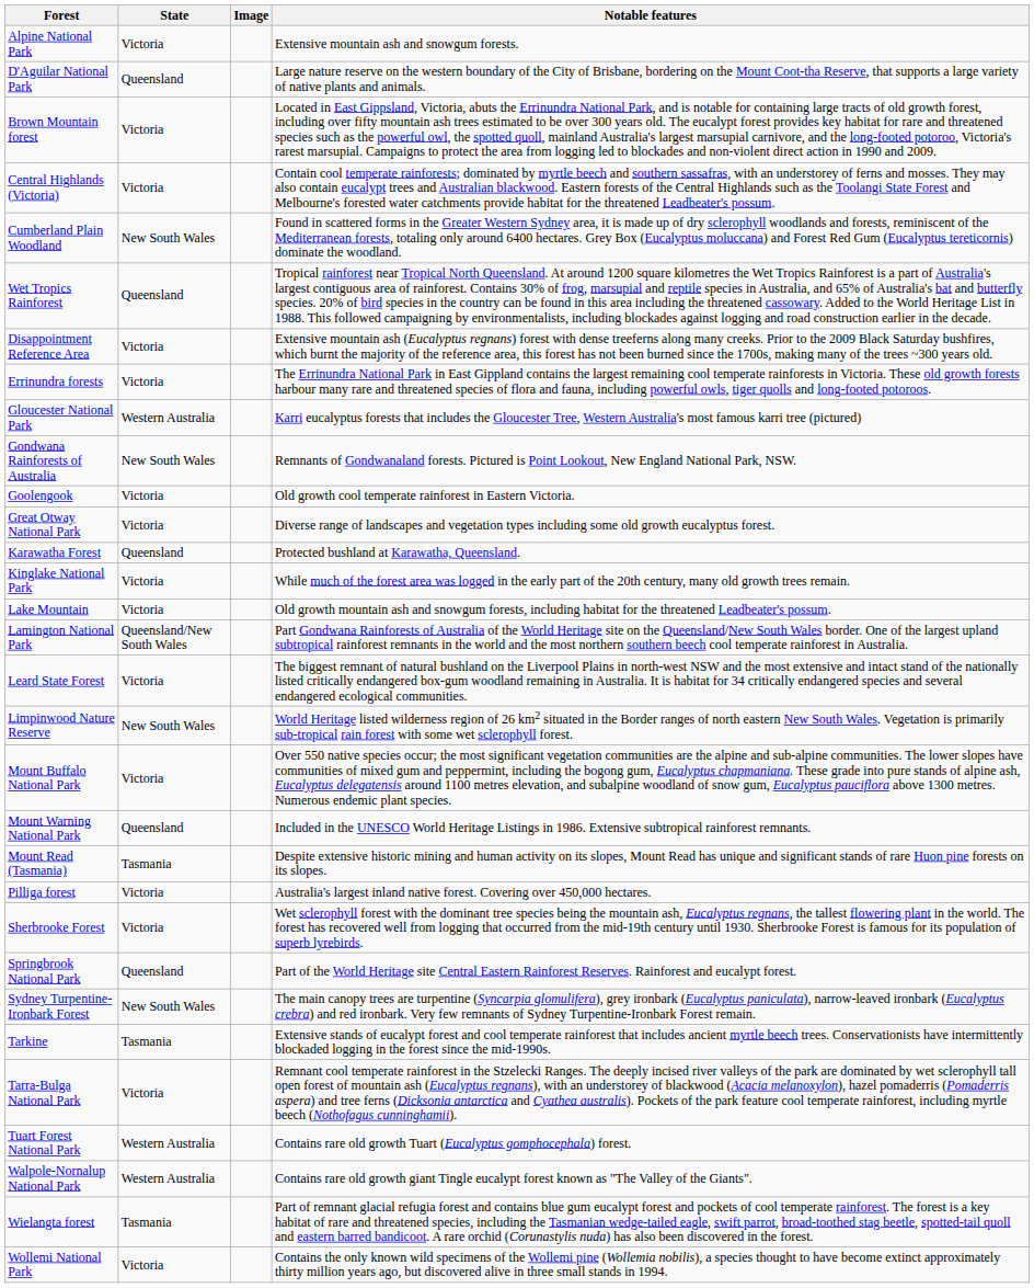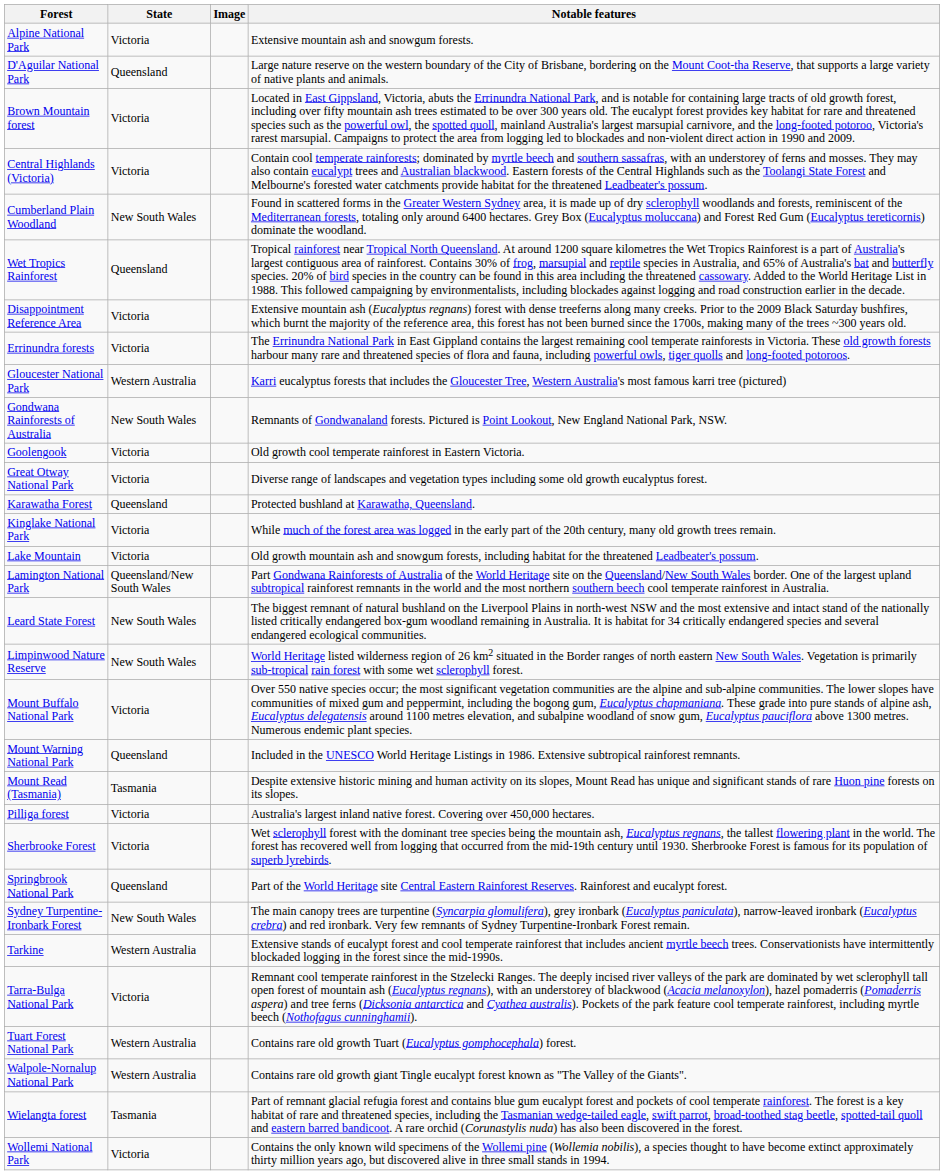 <table class="wikitable sortable">
 <tr>
 <th>Forest</th>
 <th>State</th>
 <th class="unsortable">Image</th>
 <th class="unsortable">Notable features</th>
 </tr>
 <tr>
 <td><a href='#'>Alpine National Park</a></td>
 <td>Victoria</td>
 <td></td>
 <td>Extensive mountain ash and snowgum forests.</td>
 </tr>
 <tr>
 <td><a href='#'>D'Aguilar National Park</a></td>
 <td>Queensland</td>
 <td></td>
 <td>Large nature reserve on the western boundary of the City of Brisbane, bordering on the <a href='#'>Mount Coot-tha Reserve</a>, that supports a large variety of native plants and animals.</td>
 </tr>
 <tr>
 <td><a href='#'>Brown Mountain forest</a></td>
 <td>Victoria</td>
 <td></td>
 <td>Located in <a href='#'>East Gippsland</a>, Victoria, abuts the <a href='#'>Errinundra National Park</a>, and is notable for containing large tracts of old growth forest, including over fifty mountain ash trees estimated to be over 300 years old. The eucalypt forest provides key habitat for rare and threatened species such as the <a href='#'>powerful owl</a>, the <a href='#'>spotted quoll</a>, mainland Australia's largest marsupial carnivore, and the <a href='#'>long-footed potoroo</a>, Victoria's rarest marsupial.  Campaigns to protect the area from logging led to blockades and non-violent direct action in 1990 and 2009.</td>
 </tr>
 <tr>
 <td><a href='#'>Central Highlands (Victoria)</a></td>
 <td>Victoria</td>
 <td></td>
 <td>Contain cool <a href='#'>temperate rainforests</a>; dominated by <a href='#'>myrtle beech</a> and <a href='#'>southern sassafras</a>, with an understorey of ferns and mosses. They may also contain <a href='#'>eucalypt</a> trees and <a href='#'>Australian blackwood</a>. Eastern forests of the Central Highlands such as the <a href='#'>Toolangi State Forest</a> and Melbourne's forested water catchments provide habitat for the threatened <a href='#'>Leadbeater's possum</a>.</td>
 </tr>
 <tr>
 <td><a href='#'>Cumberland Plain Woodland</a></td>
 <td>New South Wales</td>
 <td></td>
 <td>Found in scattered forms in the <a href='#'>Greater Western Sydney</a> area, it is made up of dry <a href='#'>sclerophyll</a> woodlands and forests, reminiscent of the <a href='#'>Mediterranean forests</a>, totaling only around 6400 hectares. Grey Box (<a href='#'>Eucalyptus moluccana</a>) and Forest Red Gum (<a href='#'>Eucalyptus tereticornis</a>) dominate the woodland.</td>
 </tr>
 <tr>
 <td><a href='#'>Wet Tropics Rainforest</a></td>
 <td>Queensland</td>
 <td></td>
 <td>Tropical <a href='#'>rainforest</a> near <a href='#'>Tropical North Queensland</a>. At around 1200 square kilometres the Wet Tropics Rainforest is a part of <a href='#'>Australia</a>'s largest contiguous area of rainforest. Contains 30% of <a href='#'>frog</a>, <a href='#'>marsupial</a> and <a href='#'>reptile</a> species in Australia, and 65% of Australia's <a href='#'>bat</a> and <a href='#'>butterfly</a> species. 20% of <a href='#'>bird</a> species in the country can be found in this area including the threatened <a href='#'>cassowary</a>. Added to the World Heritage List in 1988.  This followed campaigning by environmentalists, including blockades against logging and road construction earlier in the decade.</td>
 </tr>
 <tr>
 <td><a href='#'>Disappointment Reference Area</a></td>
 <td>Victoria</td>
 <td></td>
 <td>Extensive mountain ash (<em>Eucalyptus regnans</em>) forest with dense treeferns along many creeks. Prior to the 2009 Black Saturday bushfires, which burnt the majority of the reference area, this forest has not been burned since the 1700s, making many of the trees ~300 years old.</td>
 </tr>
 <tr>
 <td><a href='#'>Errinundra forests</a></td>
 <td>Victoria</td>
 <td></td>
 <td>The <a href='#'>Errinundra National Park</a> in East Gippland contains the largest remaining cool temperate rainforests in Victoria. These <a href='#'>old growth forests</a> harbour many rare and threatened species of flora and fauna, including <a href='#'>powerful owls</a>, <a href='#'>tiger quolls</a> and <a href='#'>long-footed potoroos</a>.</td>
 </tr>
 <tr>
 <td><a href='#'>Gloucester National Park</a></td>
 <td>Western Australia</td>
 <td></td>
 <td><a href='#'>Karri</a> eucalyptus forests that includes the <a href='#'>Gloucester Tree</a>, <a href='#'>Western Australia</a>'s most famous karri tree (pictured)</td>
 </tr>
 <tr>
 <td><a href='#'>Gondwana Rainforests of Australia</a></td>
 <td>New South Wales</td>
 <td></td>
 <td>Remnants of <a href='#'>Gondwanaland</a> forests. Pictured is <a href='#'>Point Lookout</a>, New England National Park, NSW.</td>
 </tr>
 <tr>
 <td><a href='#'>Goolengook</a></td>
 <td>Victoria</td>
 <td></td>
 <td>Old growth cool temperate rainforest in Eastern Victoria.</td>
 </tr>
 <tr>
 <td><a href='#'>Great Otway National Park</a></td>
 <td>Victoria</td>
 <td></td>
 <td>Diverse range of landscapes and vegetation types including some old growth eucalyptus forest.</td>
 </tr>
 <tr>
 <td><a href='#'>Karawatha Forest</a></td>
 <td>Queensland</td>
 <td></td>
 <td>Protected bushland at <a href='#'>Karawatha, Queensland</a>.</td>
 </tr>
 <tr>
 <td><a href='#'>Kinglake National Park</a></td>
 <td>Victoria</td>
 <td></td>
 <td>While <a href='#'>much of the forest area was logged</a> in the early part of the 20th century, many old growth trees remain.</td>
 </tr>
 <tr>
 <td><a href='#'>Lake Mountain</a></td>
 <td>Victoria</td>
 <td></td>
 <td>Old growth mountain ash and snowgum forests, including habitat for the threatened <a href='#'>Leadbeater's possum</a>.</td>
 </tr>
 <tr>
 <td><a href='#'>Lamington National Park</a></td>
 <td>Queensland/New South Wales</td>
 <td></td>
 <td>Part <a href='#'>Gondwana Rainforests of Australia</a> of the <a href='#'>World Heritage</a> site on the <a href='#'>Queensland</a>/<a href='#'>New South Wales</a> border. One of the largest upland <a href='#'>subtropical</a> rainforest remnants in the world and the most northern <a href='#'>southern beech</a> cool temperate rainforest in Australia.</td>
 </tr>
 <tr>
 <td><a href='#'>Leard State Forest</a></td>
-<td>Victoria</td>
+<td>New South Wales</td>
 <td></td>
 <td>The biggest remnant of natural bushland on the Liverpool Plains in north-west NSW and the most extensive and intact stand of the nationally listed critically endangered box-gum woodland remaining in Australia. It is habitat for 34 critically endangered species and several endangered ecological communities.</td>
 </tr>
 <tr>
 <td><a href='#'>Limpinwood Nature Reserve</a></td>
 <td>New South Wales</td>
 <td></td>
 <td><a href='#'>World Heritage</a> listed wilderness region of 26 km<sup>2</sup> situated in the Border ranges of north eastern <a href='#'>New South Wales</a>. Vegetation is primarily <a href='#'>sub-tropical</a> <a href='#'>rain forest</a> with some wet <a href='#'>sclerophyll</a> forest.</td>
 </tr>
 <tr>
 <td><a href='#'>Mount Buffalo National Park</a></td>
 <td>Victoria</td>
 <td></td>
 <td>Over 550 native species occur; the most significant vegetation communities are the alpine and sub-alpine communities. The lower slopes have communities of mixed gum and peppermint, including the bogong gum, <em><a href='#'>Eucalyptus chapmaniana</a>.</em> These grade into pure stands of alpine ash, <em><a href='#'>Eucalyptus delegatensis</a></em> around 1100 metres elevation, and subalpine woodland of snow gum, <em><a href='#'>Eucalyptus pauciflora</a></em> above 1300 metres.  Numerous endemic plant species.</td>
 </tr>
 <tr>
 <td><a href='#'>Mount Warning National Park</a></td>
 <td>Queensland</td>
 <td></td>
 <td>Included in the <a href='#'>UNESCO</a> World Heritage Listings in 1986. Extensive subtropical rainforest remnants.</td>
 </tr>
 <tr>
 <td><a href='#'>Mount Read (Tasmania)</a></td>
 <td>Tasmania</td>
 <td></td>
 <td>Despite extensive historic mining and human activity on its slopes, Mount Read has unique and significant stands of rare <a href='#'>Huon pine</a> forests on its slopes.</td>
 </tr>
 <tr>
 <td><a href='#'>Pilliga forest</a></td>
 <td>Victoria</td>
 <td></td>
 <td>Australia's largest inland native forest. Covering over 450,000 hectares.</td>
 </tr>
 <tr>
 <td><a href='#'>Sherbrooke Forest</a></td>
 <td>Victoria</td>
 <td></td>
 <td>Wet <a href='#'>sclerophyll</a> forest with the dominant tree species being the mountain ash, <em><a href='#'>Eucalyptus regnans</a></em>, the tallest <a href='#'>flowering plant</a> in the world.  The forest has recovered well from logging that occurred from the mid-19th century until 1930.  Sherbrooke Forest is famous for its population of <a href='#'>superb lyrebirds</a>.</td>
 </tr>
 <tr>
 <td><a href='#'>Springbrook National Park</a></td>
 <td>Queensland</td>
 <td></td>
 <td>Part of the <a href='#'>World Heritage</a> site <a href='#'>Central Eastern Rainforest Reserves</a>. Rainforest and eucalypt forest.</td>
 </tr>
 <tr>
 <td><a href='#'>Sydney Turpentine-Ironbark Forest</a></td>
 <td>New South Wales</td>
 <td></td>
 <td>The main canopy trees are turpentine (<em><a href='#'>Syncarpia glomulifera</a></em>), grey ironbark (<em><a href='#'>Eucalyptus paniculata</a></em>), narrow-leaved ironbark (<em><a href='#'>Eucalyptus crebra</a></em>) and red ironbark. Very few remnants of Sydney Turpentine-Ironbark Forest remain.</td>
 </tr>
 <tr>
 <td><a href='#'>Tarkine</a></td>
-<td>Tasmania</td>
+<td>Western Australia</td>
 <td></td>
 <td>Extensive stands of eucalypt forest and cool temperate rainforest that includes ancient <a href='#'>myrtle beech</a> trees.  Conservationists have intermittently blockaded logging in the forest since the mid-1990s.</td>
 </tr>
 <tr>
 <td><a href='#'>Tarra-Bulga National Park</a></td>
 <td>Victoria</td>
 <td></td>
 <td>Remnant cool temperate rainforest in the Stzelecki Ranges.  The deeply incised river valleys of the park are dominated by wet sclerophyll tall open forest of mountain ash (<em><a href='#'>Eucalyptus regnans</a></em>), with an understorey of blackwood (<em><a href='#'>Acacia melanoxylon</a></em>), hazel pomaderris (<em><a href='#'>Pomaderris</a> aspera</em>) and tree ferns (<em><a href='#'>Dicksonia antarctica</a></em> and <em><a href='#'>Cyathea australis</a></em>). Pockets of the park feature cool temperate rainforest, including myrtle beech (<em><a href='#'>Nothofagus cunninghamii</a></em>).</td>
 </tr>
 <tr>
 <td><a href='#'>Tuart Forest National Park</a></td>
 <td>Western Australia</td>
 <td></td>
 <td>Contains rare old growth Tuart (<em><a href='#'>Eucalyptus gomphocephala</a></em>) forest.</td>
 </tr>
 <tr>
 <td><a href='#'>Walpole-Nornalup National Park</a></td>
 <td>Western Australia</td>
 <td></td>
 <td>Contains rare old growth giant Tingle eucalypt forest known as "The Valley of the Giants".</td>
 </tr>
 <tr>
 <td><a href='#'>Wielangta forest</a></td>
 <td>Tasmania</td>
 <td></td>
 <td>Part of remnant glacial refugia forest and contains blue gum eucalypt forest and pockets of cool temperate <a href='#'>rainforest</a>.  The forest is a key habitat of rare and threatened species, including the <a href='#'>Tasmanian wedge-tailed eagle</a>, <a href='#'>swift parrot</a>, <a href='#'>broad-toothed stag beetle</a>, <a href='#'>spotted-tail quoll</a> and <a href='#'>eastern barred bandicoot</a>. A rare orchid (<em>Corunastylis nuda</em>) has also been discovered in the forest.</td>
 </tr>
 <tr>
 <td><a href='#'>Wollemi National Park</a></td>
 <td>Victoria</td>
 <td></td>
 <td>Contains the only known wild specimens of the <a href='#'>Wollemi pine</a> (<em>Wollemia nobilis</em>), a species thought to have become extinct approximately thirty million years ago, but discovered alive in three small stands in 1994.</td>
 </tr>
 </table>
